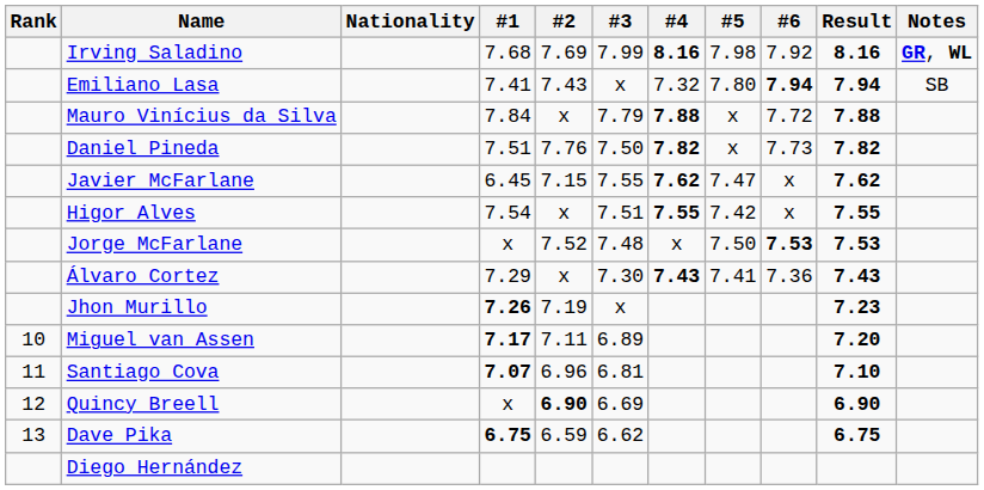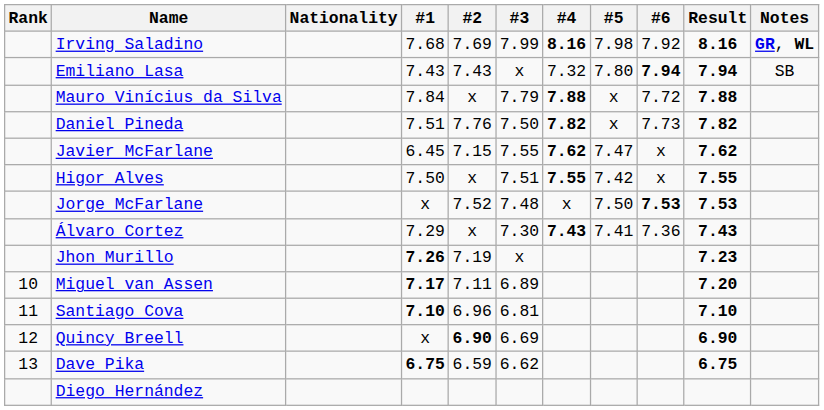 <table class="wikitable sortable" style="text-align:center">
 <tr>
 <th>Rank</th>
 <th>Name</th>
 <th>Nationality</th>
 <th>#1</th>
 <th>#2</th>
 <th>#3</th>
 <th>#4</th>
 <th>#5</th>
 <th>#6</th>
 <th>Result</th>
 <th>Notes</th>
 </tr>
 <tr>
 <td></td>
 <td align=left><a href='#'>Irving Saladino</a></td>
 <td align=left></td>
 <td>7.68</td>
 <td>7.69</td>
 <td>7.99</td>
 <td><strong>8.16</strong></td>
 <td>7.98</td>
 <td>7.92</td>
 <td><strong>8.16</strong></td>
 <td><strong><a href='#'>GR</a></strong>, <strong>WL</strong></td>
 </tr>
 <tr>
 <td></td>
 <td align=left><a href='#'>Emiliano Lasa</a></td>
 <td align=left></td>
-<td>7.41</td>
+<td>7.43</td>
 <td>7.43</td>
 <td>x</td>
 <td>7.32</td>
 <td>7.80</td>
 <td><strong>7.94</strong></td>
 <td><strong>7.94</strong></td>
 <td>SB</td>
 </tr>
 <tr>
 <td></td>
 <td align=left><a href='#'>Mauro Vinícius da Silva</a></td>
 <td align=left></td>
 <td>7.84</td>
 <td>x</td>
 <td>7.79</td>
 <td><strong>7.88</strong></td>
 <td>x</td>
 <td>7.72</td>
 <td><strong>7.88</strong></td>
 <td></td>
 </tr>
 <tr>
 <td></td>
 <td align=left><a href='#'>Daniel Pineda</a></td>
 <td align=left></td>
 <td>7.51</td>
 <td>7.76</td>
 <td>7.50</td>
 <td><strong>7.82</strong></td>
 <td>x</td>
 <td>7.73</td>
 <td><strong>7.82</strong></td>
 <td></td>
 </tr>
 <tr>
 <td></td>
 <td align=left><a href='#'>Javier McFarlane</a></td>
 <td align=left></td>
 <td>6.45</td>
 <td>7.15</td>
 <td>7.55</td>
 <td><strong>7.62</strong></td>
 <td>7.47</td>
 <td>x</td>
 <td><strong>7.62</strong></td>
 <td></td>
 </tr>
 <tr>
 <td></td>
 <td align=left><a href='#'>Higor Alves</a></td>
 <td align=left></td>
-<td>7.54</td>
+<td>7.50</td>
 <td>x</td>
 <td>7.51</td>
 <td><strong>7.55</strong></td>
 <td>7.42</td>
 <td>x</td>
 <td><strong>7.55</strong></td>
 <td></td>
 </tr>
 <tr>
 <td></td>
 <td align=left><a href='#'>Jorge McFarlane</a></td>
 <td align=left></td>
 <td>x</td>
 <td>7.52</td>
 <td>7.48</td>
 <td>x</td>
 <td>7.50</td>
 <td><strong>7.53</strong></td>
 <td><strong>7.53</strong></td>
 <td></td>
 </tr>
 <tr>
 <td></td>
 <td align=left><a href='#'>Álvaro Cortez</a></td>
 <td align=left></td>
 <td>7.29</td>
 <td>x</td>
 <td>7.30</td>
 <td><strong>7.43</strong></td>
 <td>7.41</td>
 <td>7.36</td>
 <td><strong>7.43</strong></td>
 <td></td>
 </tr>
 <tr>
 <td></td>
 <td align=left><a href='#'>Jhon Murillo</a></td>
 <td align=left></td>
 <td><strong>7.26</strong></td>
 <td>7.19</td>
 <td>x</td>
 <td></td>
 <td></td>
 <td></td>
 <td><strong>7.23</strong></td>
 <td></td>
 </tr>
 <tr>
 <td>10</td>
 <td align=left><a href='#'>Miguel van Assen</a></td>
 <td align=left></td>
 <td><strong>7.17</strong></td>
 <td>7.11</td>
 <td>6.89</td>
 <td></td>
 <td></td>
 <td></td>
 <td><strong>7.20</strong></td>
 <td></td>
 </tr>
 <tr>
 <td>11</td>
 <td align=left><a href='#'>Santiago Cova</a></td>
 <td align=left></td>
-<td><strong>7.07</strong></td>
+<td><strong>7.10</strong></td>
 <td>6.96</td>
 <td>6.81</td>
 <td></td>
 <td></td>
 <td></td>
 <td><strong>7.10</strong></td>
 <td></td>
 </tr>
 <tr>
 <td>12</td>
 <td align=left><a href='#'>Quincy Breell</a></td>
 <td align=left></td>
 <td>x</td>
 <td><strong>6.90</strong></td>
 <td>6.69</td>
 <td></td>
 <td></td>
 <td></td>
 <td><strong>6.90</strong></td>
 <td></td>
 </tr>
 <tr>
 <td>13</td>
 <td align=left><a href='#'>Dave Pika</a></td>
 <td align=left></td>
 <td><strong>6.75</strong></td>
 <td>6.59</td>
 <td>6.62</td>
 <td></td>
 <td></td>
 <td></td>
 <td><strong>6.75</strong></td>
 <td></td>
 </tr>
 <tr>
 <td></td>
 <td align=left><a href='#'>Diego Hernández</a></td>
 <td align=left></td>
 <td></td>
 <td></td>
 <td></td>
 <td></td>
 <td></td>
 <td></td>
 <td><strong></strong></td>
 <td></td>
 </tr>
 </table>
